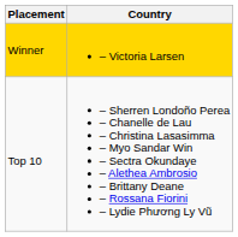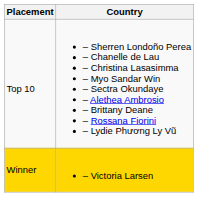 <table class="wikitable sortable" style="font-size:95%;">
 <tr>
 <th>Placement</th>
 <th>Country</th>
 </tr>
+<tr>
+<td><br>Top 10</td>
+<td><br><ul><li> – Sherren Londoño Perea</li><li> – Chanelle de Lau</li><li> – Christina Lasasimma</li><li> – Myo Sandar Win</li><li> – Sectra Okundaye</li><li> – <a href='#'>Alethea Ambrosio</a></li><li> – Brittany Deane</li><li> – <a href='#'>Rossana Fiorini</a></li><li> – Lydie Phương Ly Vũ</li></ul></td>
+</tr>
 <tr style="background:gold;">
 <td>Winner</td>
 <td><br><ul><li> – Victoria Larsen</li></ul></td>
 </tr>
-<tr>
-<td><br>Top 10</td>
-<td><br><ul><li> – Sherren Londoño Perea</li><li> – Chanelle de Lau</li><li> – Christina Lasasimma</li><li> – Myo Sandar Win</li><li> – Sectra Okundaye</li><li> – <a href='#'>Alethea Ambrosio</a></li><li> – Brittany Deane</li><li> – <a href='#'>Rossana Fiorini</a></li><li> – Lydie Phương Ly Vũ</li></ul></td>
-</tr>
 </table>
